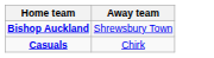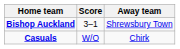 <table class="wikitable" style="text-align: center; font-size:85%">
 <tr>
 <th>Home team</th>
+<th>Score</th>
 <th>Away team</th>
 </tr>
 <tr>
 <td><strong><a href='#'>Bishop Auckland</a></strong></td>
+<td>3–1</td>
 <td><a href='#'>Shrewsbury Town</a></td>
 </tr>
 <tr>
 <td><strong><a href='#'>Casuals</a></strong></td>
+<td><a href='#'>W/O</a></td>
 <td><a href='#'>Chirk</a></td>
 </tr>
 </table>
